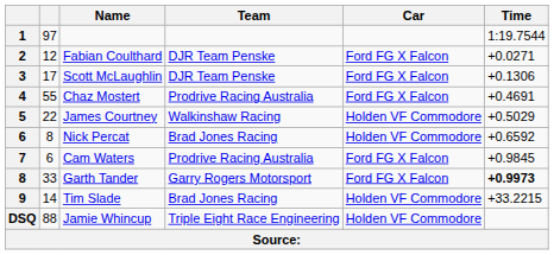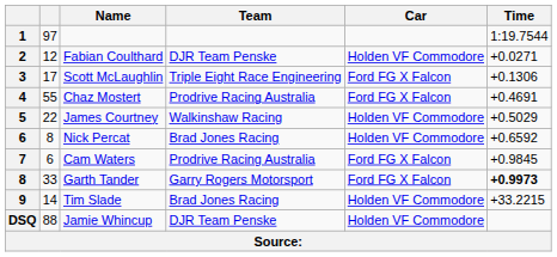 <table class="wikitable" style="font-size: 85%">
 <tr>
 <th></th>
 <th></th>
 <th>Name</th>
 <th>Team</th>
 <th>Car</th>
 <th>Time</th>
 </tr>
 <tr>
 <th>1</th>
 <td style="text-align:center;">97</td>
 <td></td>
 <td></td>
 <td></td>
 <td>1:19.7544</td>
 </tr>
 <tr>
 <th>2</th>
 <td style="text-align:center;">12</td>
 <td> <a href='#'>Fabian Coulthard</a></td>
 <td><a href='#'>DJR Team Penske</a></td>
-<td><a href='#'>Ford FG X Falcon</a></td>
+<td><a href='#'>Holden VF Commodore</a></td>
 <td>+0.0271</td>
 </tr>
 <tr>
 <th>3</th>
 <td style="text-align:center;">17</td>
 <td> <a href='#'>Scott McLaughlin</a></td>
-<td><a href='#'>DJR Team Penske</a></td>
+<td><a href='#'>Triple Eight Race Engineering</a></td>
 <td><a href='#'>Ford FG X Falcon</a></td>
 <td>+0.1306</td>
 </tr>
 <tr>
 <th>4</th>
 <td style="text-align:center;">55</td>
 <td> <a href='#'>Chaz Mostert</a></td>
 <td><a href='#'>Prodrive Racing Australia</a></td>
 <td><a href='#'>Ford FG X Falcon</a></td>
 <td>+0.4691</td>
 </tr>
 <tr>
 <th>5</th>
 <td style="text-align:center;">22</td>
 <td> <a href='#'>James Courtney</a></td>
 <td><a href='#'>Walkinshaw Racing</a></td>
 <td><a href='#'>Holden VF Commodore</a></td>
 <td>+0.5029</td>
 </tr>
 <tr>
 <th>6</th>
 <td style="text-align:center;">8</td>
 <td> <a href='#'>Nick Percat</a></td>
 <td><a href='#'>Brad Jones Racing</a></td>
 <td><a href='#'>Holden VF Commodore</a></td>
 <td>+0.6592</td>
 </tr>
 <tr>
 <th>7</th>
 <td style="text-align:center;">6</td>
 <td> <a href='#'>Cam Waters</a></td>
 <td><a href='#'>Prodrive Racing Australia</a></td>
 <td><a href='#'>Ford FG X Falcon</a></td>
 <td>+0.9845</td>
 </tr>
 <tr>
 <th>8</th>
 <td style="text-align:center;">33</td>
 <td> <a href='#'>Garth Tander</a></td>
 <td><a href='#'>Garry Rogers Motorsport</a></td>
 <td><a href='#'>Ford FG X Falcon</a></td>
 <td><strong>+0.9973</strong></td>
 </tr>
 <tr>
 <th>9</th>
 <td style="text-align:center;">14</td>
 <td> <a href='#'>Tim Slade</a></td>
 <td><a href='#'>Brad Jones Racing</a></td>
 <td><a href='#'>Holden VF Commodore</a></td>
 <td>+33.2215</td>
 </tr>
 <tr>
 <th>DSQ</th>
 <td style="text-align:center;">88</td>
 <td> <a href='#'>Jamie Whincup</a></td>
-<td><a href='#'>Triple Eight Race Engineering</a></td>
+<td><a href='#'>DJR Team Penske</a></td>
 <td><a href='#'>Holden VF Commodore</a></td>
 <td></td>
 </tr>
 <tr>
 <th colspan=6>Source:</th>
 </tr>
 </table>
